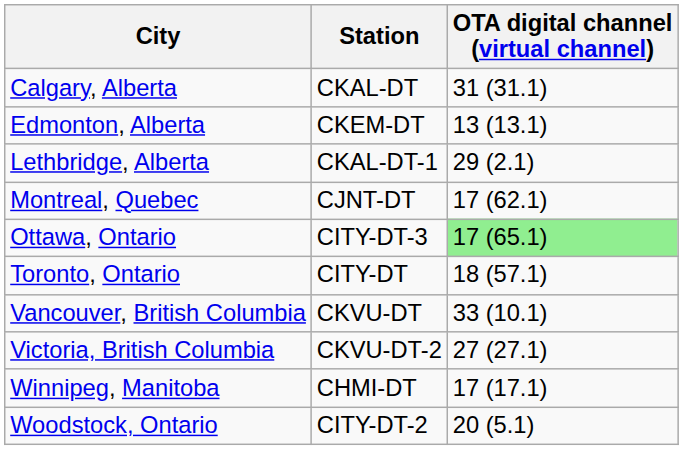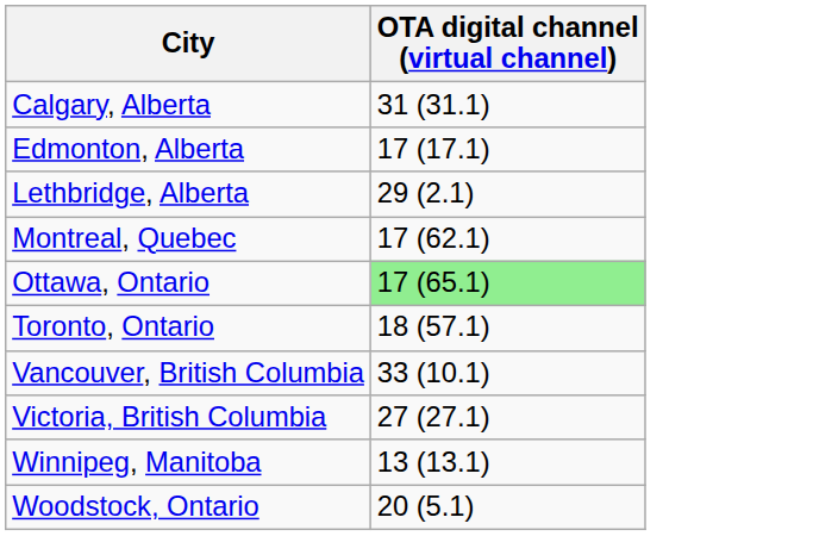 <table class="wikitable">
 <tr>
 <th>City</th>
-<th>Station</th>
 <th>OTA digital channel<br>(<a href='#'>virtual channel</a>)</th>
 </tr>
 <tr>
 <td><a href='#'>Calgary</a>, <a href='#'>Alberta</a></td>
-<td>CKAL-DT</td>
 <td>31 (31.1)</td>
 </tr>
 <tr>
 <td><a href='#'>Edmonton</a>, <a href='#'>Alberta</a></td>
-<td>CKEM-DT</td>
-<td>13 (13.1)</td>
+<td>17 (17.1)</td>
 </tr>
 <tr>
 <td><a href='#'>Lethbridge</a>, <a href='#'>Alberta</a></td>
-<td>CKAL-DT-1</td>
 <td>29 (2.1)</td>
 </tr>
 <tr>
 <td><a href='#'>Montreal</a>, <a href='#'>Quebec</a></td>
-<td>CJNT-DT</td>
 <td>17 (62.1)</td>
 </tr>
 <tr>
 <td><a href='#'>Ottawa</a>, <a href='#'>Ontario</a></td>
-<td>CITY-DT-3</td>
 <td style="background: lightgreen;">17 (65.1)</td>
 </tr>
 <tr>
 <td><a href='#'>Toronto</a>, <a href='#'>Ontario</a></td>
-<td>CITY-DT</td>
 <td>18 (57.1)</td>
 </tr>
 <tr>
 <td><a href='#'>Vancouver</a>, <a href='#'>British Columbia</a></td>
-<td>CKVU-DT</td>
 <td>33 (10.1)</td>
 </tr>
 <tr>
 <td><a href='#'>Victoria, British Columbia</a></td>
-<td>CKVU-DT-2</td>
 <td>27 (27.1)</td>
 </tr>
 <tr>
 <td><a href='#'>Winnipeg</a>, <a href='#'>Manitoba</a></td>
-<td>CHMI-DT</td>
-<td>17 (17.1)</td>
+<td>13 (13.1)</td>
 </tr>
 <tr>
 <td><a href='#'>Woodstock, Ontario</a></td>
-<td>CITY-DT-2</td>
 <td>20 (5.1)</td>
 </tr>
 </table>
